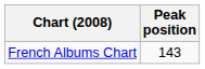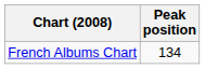 <table class="wikitable">
 <tr>
 <th>Chart (2008)</th>
 <th>Peak<br>position</th>
 </tr>
 <tr>
 <td><a href='#'>French Albums Chart</a></td>
-<td style="text-align:center;">143</td>
+<td style="text-align:center;">134</td>
 </tr>
 </table>
